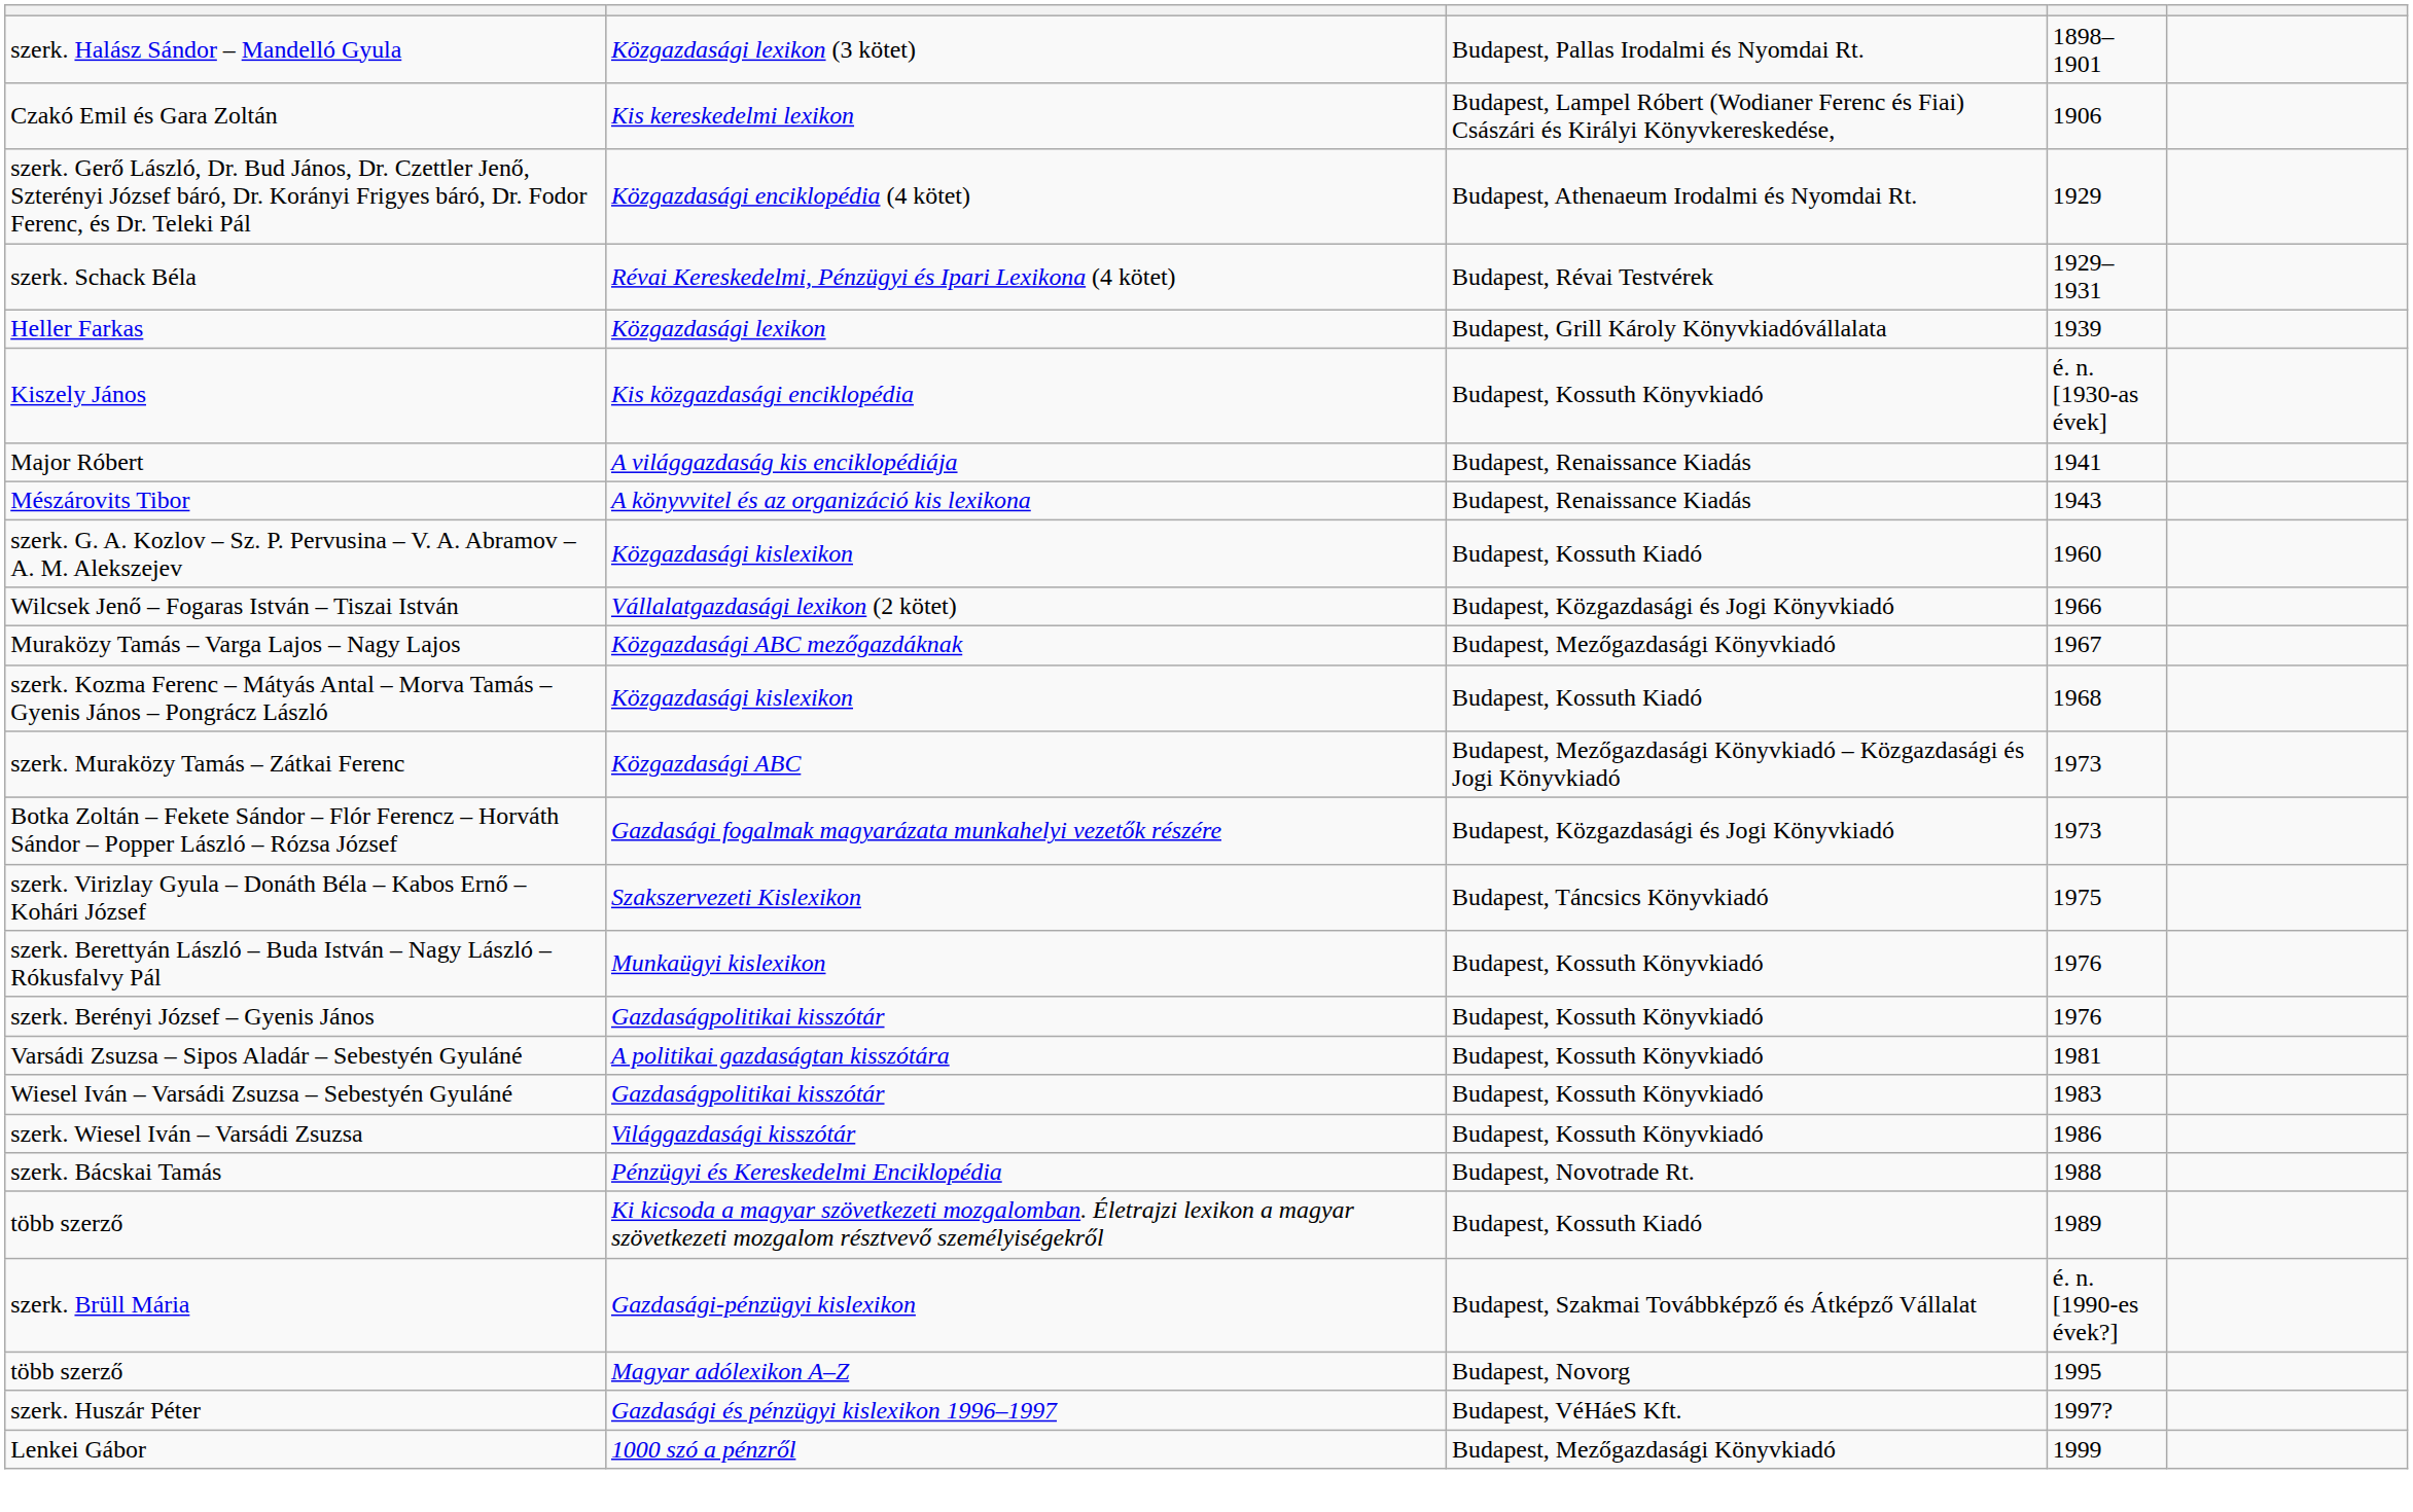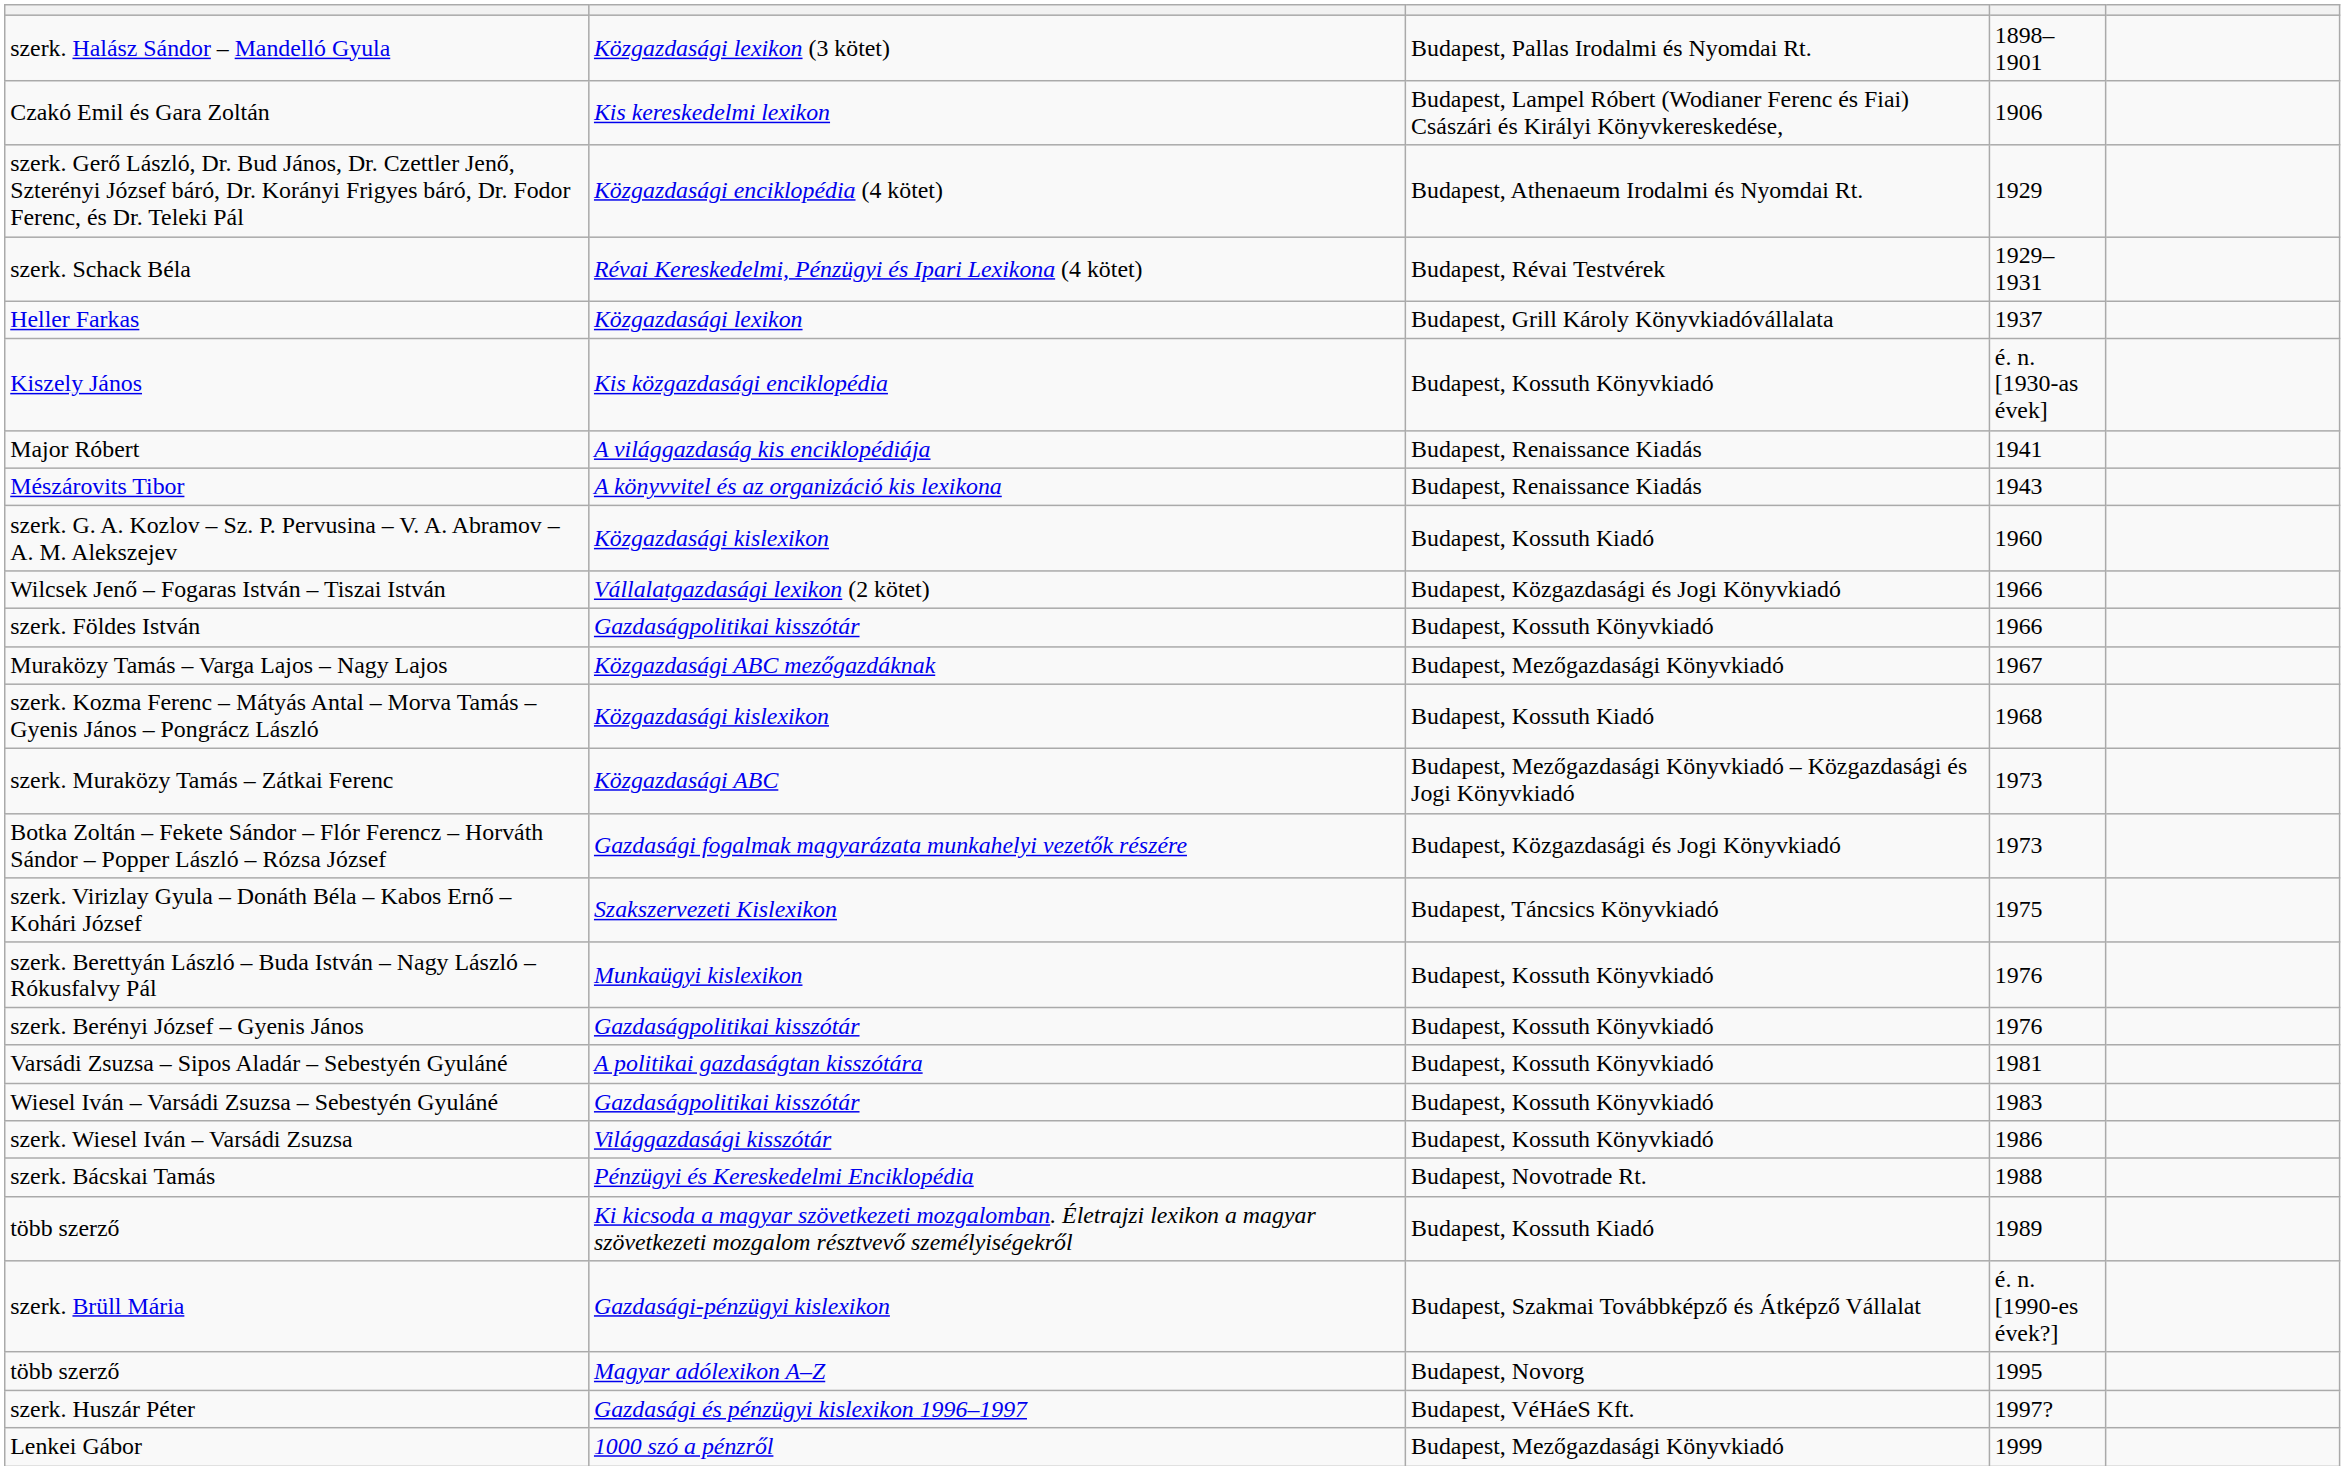 <table class="wikitable sortable">
 <tr>
 <th bgcolor="#DAA520" width="25%"></th>
 <th bgcolor="#DAA520" width="35%"></th>
 <th bgcolor="#DAA520" width="25%"></th>
 <th bgcolor="#DAA520" width="5%"></th>
 <th bgcolor="#DAA520" width="10%"></th>
 </tr>
 <tr>
 <td>szerk. <a href='#'>Halász Sándor</a> – <a href='#'>Mandelló Gyula</a></td>
 <td><em><a href='#'>Közgazdasági lexikon</a></em> (3 kötet)</td>
 <td>Budapest, Pallas Irodalmi és Nyomdai Rt.</td>
 <td>1898–1901</td>
 <td></td>
 </tr>
 <tr>
 <td>Czakó Emil és Gara Zoltán</td>
 <td><em><a href='#'>Kis kereskedelmi lexikon</a></em></td>
 <td>Budapest, Lampel Róbert (Wodianer Ferenc és Fiai) Császári és Királyi Könyvkereskedése,</td>
 <td>1906</td>
 <td></td>
 </tr>
 <tr>
 <td>szerk. Gerő László, Dr. Bud János, Dr. Czettler Jenő, Szterényi József báró, Dr. Korányi Frigyes báró, Dr. Fodor Ferenc, és Dr. Teleki Pál</td>
 <td><em><a href='#'>Közgazdasági enciklopédia</a></em> (4 kötet)</td>
 <td>Budapest, Athenaeum Irodalmi és Nyomdai Rt.</td>
 <td>1929</td>
 <td></td>
 </tr>
 <tr>
 <td>szerk. Schack Béla</td>
 <td><em><a href='#'>Révai Kereskedelmi, Pénzügyi és Ipari Lexikona</a></em> (4 kötet)</td>
 <td>Budapest, Révai Testvérek</td>
 <td>1929–1931</td>
 <td></td>
 </tr>
 <tr>
 <td><a href='#'>Heller Farkas</a></td>
 <td><em><a href='#'>Közgazdasági lexikon</a></em></td>
 <td>Budapest, Grill Károly Könyvkiadóvállalata</td>
-<td>1939</td>
+<td>1937</td>
 <td></td>
 </tr>
 <tr>
 <td><a href='#'>Kiszely János</a></td>
 <td><em><a href='#'>Kis közgazdasági enciklopédia</a></em></td>
 <td>Budapest, Kossuth Könyvkiadó</td>
 <td>é. n. [1930-as évek]</td>
 <td></td>
 </tr>
 <tr>
 <td>Major Róbert</td>
 <td><em><a href='#'>A világgazdaság kis enciklopédiája</a></em></td>
 <td>Budapest, Renaissance Kiadás</td>
 <td>1941</td>
 <td></td>
 </tr>
 <tr>
 <td><a href='#'>Mészárovits Tibor</a></td>
 <td><em><a href='#'>A könyvvitel és az organizáció kis lexikona</a></em></td>
 <td>Budapest, Renaissance Kiadás</td>
 <td>1943</td>
 <td></td>
 </tr>
 <tr>
 <td>szerk.  G. A. Kozlov – Sz. P. Pervusina – V. A. Abramov – A. M. Alekszejev</td>
 <td><em><a href='#'>Közgazdasági kislexikon</a></em></td>
 <td>Budapest, Kossuth Kiadó</td>
 <td>1960</td>
 <td></td>
 </tr>
 <tr>
 <td>Wilcsek Jenő – Fogaras István – Tiszai István</td>
 <td><em><a href='#'>Vállalatgazdasági lexikon</a></em> (2 kötet)</td>
 <td>Budapest, Közgazdasági és Jogi Könyvkiadó</td>
+<td>1966</td>
+<td></td>
+</tr>
+<tr>
+<td>szerk. Földes István</td>
+<td><em><a href='#'>Gazdaságpolitikai kisszótár</a></em></td>
+<td>Budapest, Kossuth Könyvkiadó</td>
 <td>1966</td>
 <td></td>
 </tr>
 <tr>
 <td>Muraközy Tamás – Varga Lajos – Nagy Lajos</td>
 <td><em><a href='#'>Közgazdasági ABC mezőgazdáknak</a></em></td>
 <td>Budapest,  Mezőgazdasági Könyvkiadó</td>
 <td>1967</td>
 <td></td>
 </tr>
 <tr>
 <td>szerk.  Kozma Ferenc – Mátyás Antal – Morva Tamás – Gyenis János – Pongrácz László</td>
 <td><em><a href='#'>Közgazdasági kislexikon</a></em></td>
 <td>Budapest, Kossuth Kiadó</td>
 <td>1968</td>
 <td></td>
 </tr>
 <tr>
 <td>szerk.  Muraközy Tamás – Zátkai Ferenc</td>
 <td><em><a href='#'>Közgazdasági ABC</a></em></td>
 <td>Budapest,  Mezőgazdasági Könyvkiadó – Közgazdasági és Jogi Könyvkiadó</td>
 <td>1973</td>
 <td></td>
 </tr>
 <tr>
 <td>Botka Zoltán – Fekete Sándor – Flór Ferencz – Horváth Sándor – Popper László – Rózsa József</td>
 <td><em><a href='#'>Gazdasági fogalmak magyarázata munkahelyi vezetők részére</a></em></td>
 <td>Budapest, Közgazdasági és Jogi Könyvkiadó</td>
 <td>1973</td>
 <td></td>
 </tr>
 <tr>
 <td>szerk.  Virizlay Gyula – Donáth Béla – Kabos Ernő – Kohári József</td>
 <td><em><a href='#'>Szakszervezeti Kislexikon</a></em></td>
 <td>Budapest, Táncsics Könyvkiadó</td>
 <td>1975</td>
 <td></td>
 </tr>
 <tr>
 <td>szerk.  Berettyán László – Buda István – Nagy László – Rókusfalvy Pál</td>
 <td><em><a href='#'>Munkaügyi kislexikon</a></em></td>
 <td>Budapest, Kossuth Könyvkiadó</td>
 <td>1976</td>
 <td></td>
 </tr>
 <tr>
 <td>szerk.  Berényi József – Gyenis János</td>
 <td><em><a href='#'>Gazdaságpolitikai kisszótár</a></em></td>
 <td>Budapest, Kossuth Könyvkiadó</td>
 <td>1976</td>
 <td></td>
 </tr>
 <tr>
 <td>Varsádi Zsuzsa – Sipos Aladár – Sebestyén Gyuláné</td>
 <td><em><a href='#'>A politikai gazdaságtan kisszótára</a></em></td>
 <td>Budapest, Kossuth Könyvkiadó</td>
 <td>1981</td>
 <td></td>
 </tr>
 <tr>
 <td>Wiesel Iván – Varsádi Zsuzsa – Sebestyén Gyuláné</td>
 <td><em><a href='#'>Gazdaságpolitikai kisszótár</a></em></td>
 <td>Budapest, Kossuth Könyvkiadó</td>
 <td>1983</td>
 <td></td>
 </tr>
 <tr>
 <td>szerk.  Wiesel Iván – Varsádi Zsuzsa</td>
 <td><em><a href='#'>Világgazdasági kisszótár</a></em></td>
 <td>Budapest, Kossuth Könyvkiadó</td>
 <td>1986</td>
 <td></td>
 </tr>
 <tr>
 <td>szerk. Bácskai Tamás</td>
 <td><em><a href='#'>Pénzügyi és Kereskedelmi Enciklopédia</a></em></td>
 <td>Budapest, Novotrade Rt.</td>
 <td>1988</td>
 <td></td>
 </tr>
 <tr>
 <td>több szerző</td>
 <td><em><a href='#'>Ki kicsoda a magyar szövetkezeti mozgalomban</a>. Életrajzi lexikon a magyar szövetkezeti mozgalom résztvevő személyiségekről</em></td>
 <td>Budapest, Kossuth Kiadó</td>
 <td>1989</td>
 <td></td>
 </tr>
 <tr>
 <td>szerk. <a href='#'>Brüll Mária</a></td>
 <td><em><a href='#'>Gazdasági-pénzügyi kislexikon</a></em></td>
 <td>Budapest, Szakmai Továbbképző és Átképző Vállalat</td>
 <td>é. n. [1990-es évek?]</td>
 <td></td>
 </tr>
 <tr>
 <td>több szerző</td>
 <td><em><a href='#'>Magyar adólexikon A–Z</a></em></td>
 <td>Budapest, Novorg</td>
 <td>1995</td>
 <td></td>
 </tr>
 <tr>
 <td>szerk. Huszár Péter</td>
 <td><em><a href='#'>Gazdasági és pénzügyi kislexikon 1996–1997</a></em></td>
 <td>Budapest, VéHáeS Kft.</td>
 <td>1997?</td>
 <td></td>
 </tr>
 <tr>
 <td>Lenkei Gábor</td>
 <td><em><a href='#'>1000 szó a pénzről</a></em></td>
 <td>Budapest,  Mezőgazdasági Könyvkiadó</td>
 <td>1999</td>
 <td></td>
 </tr>
 </table>
